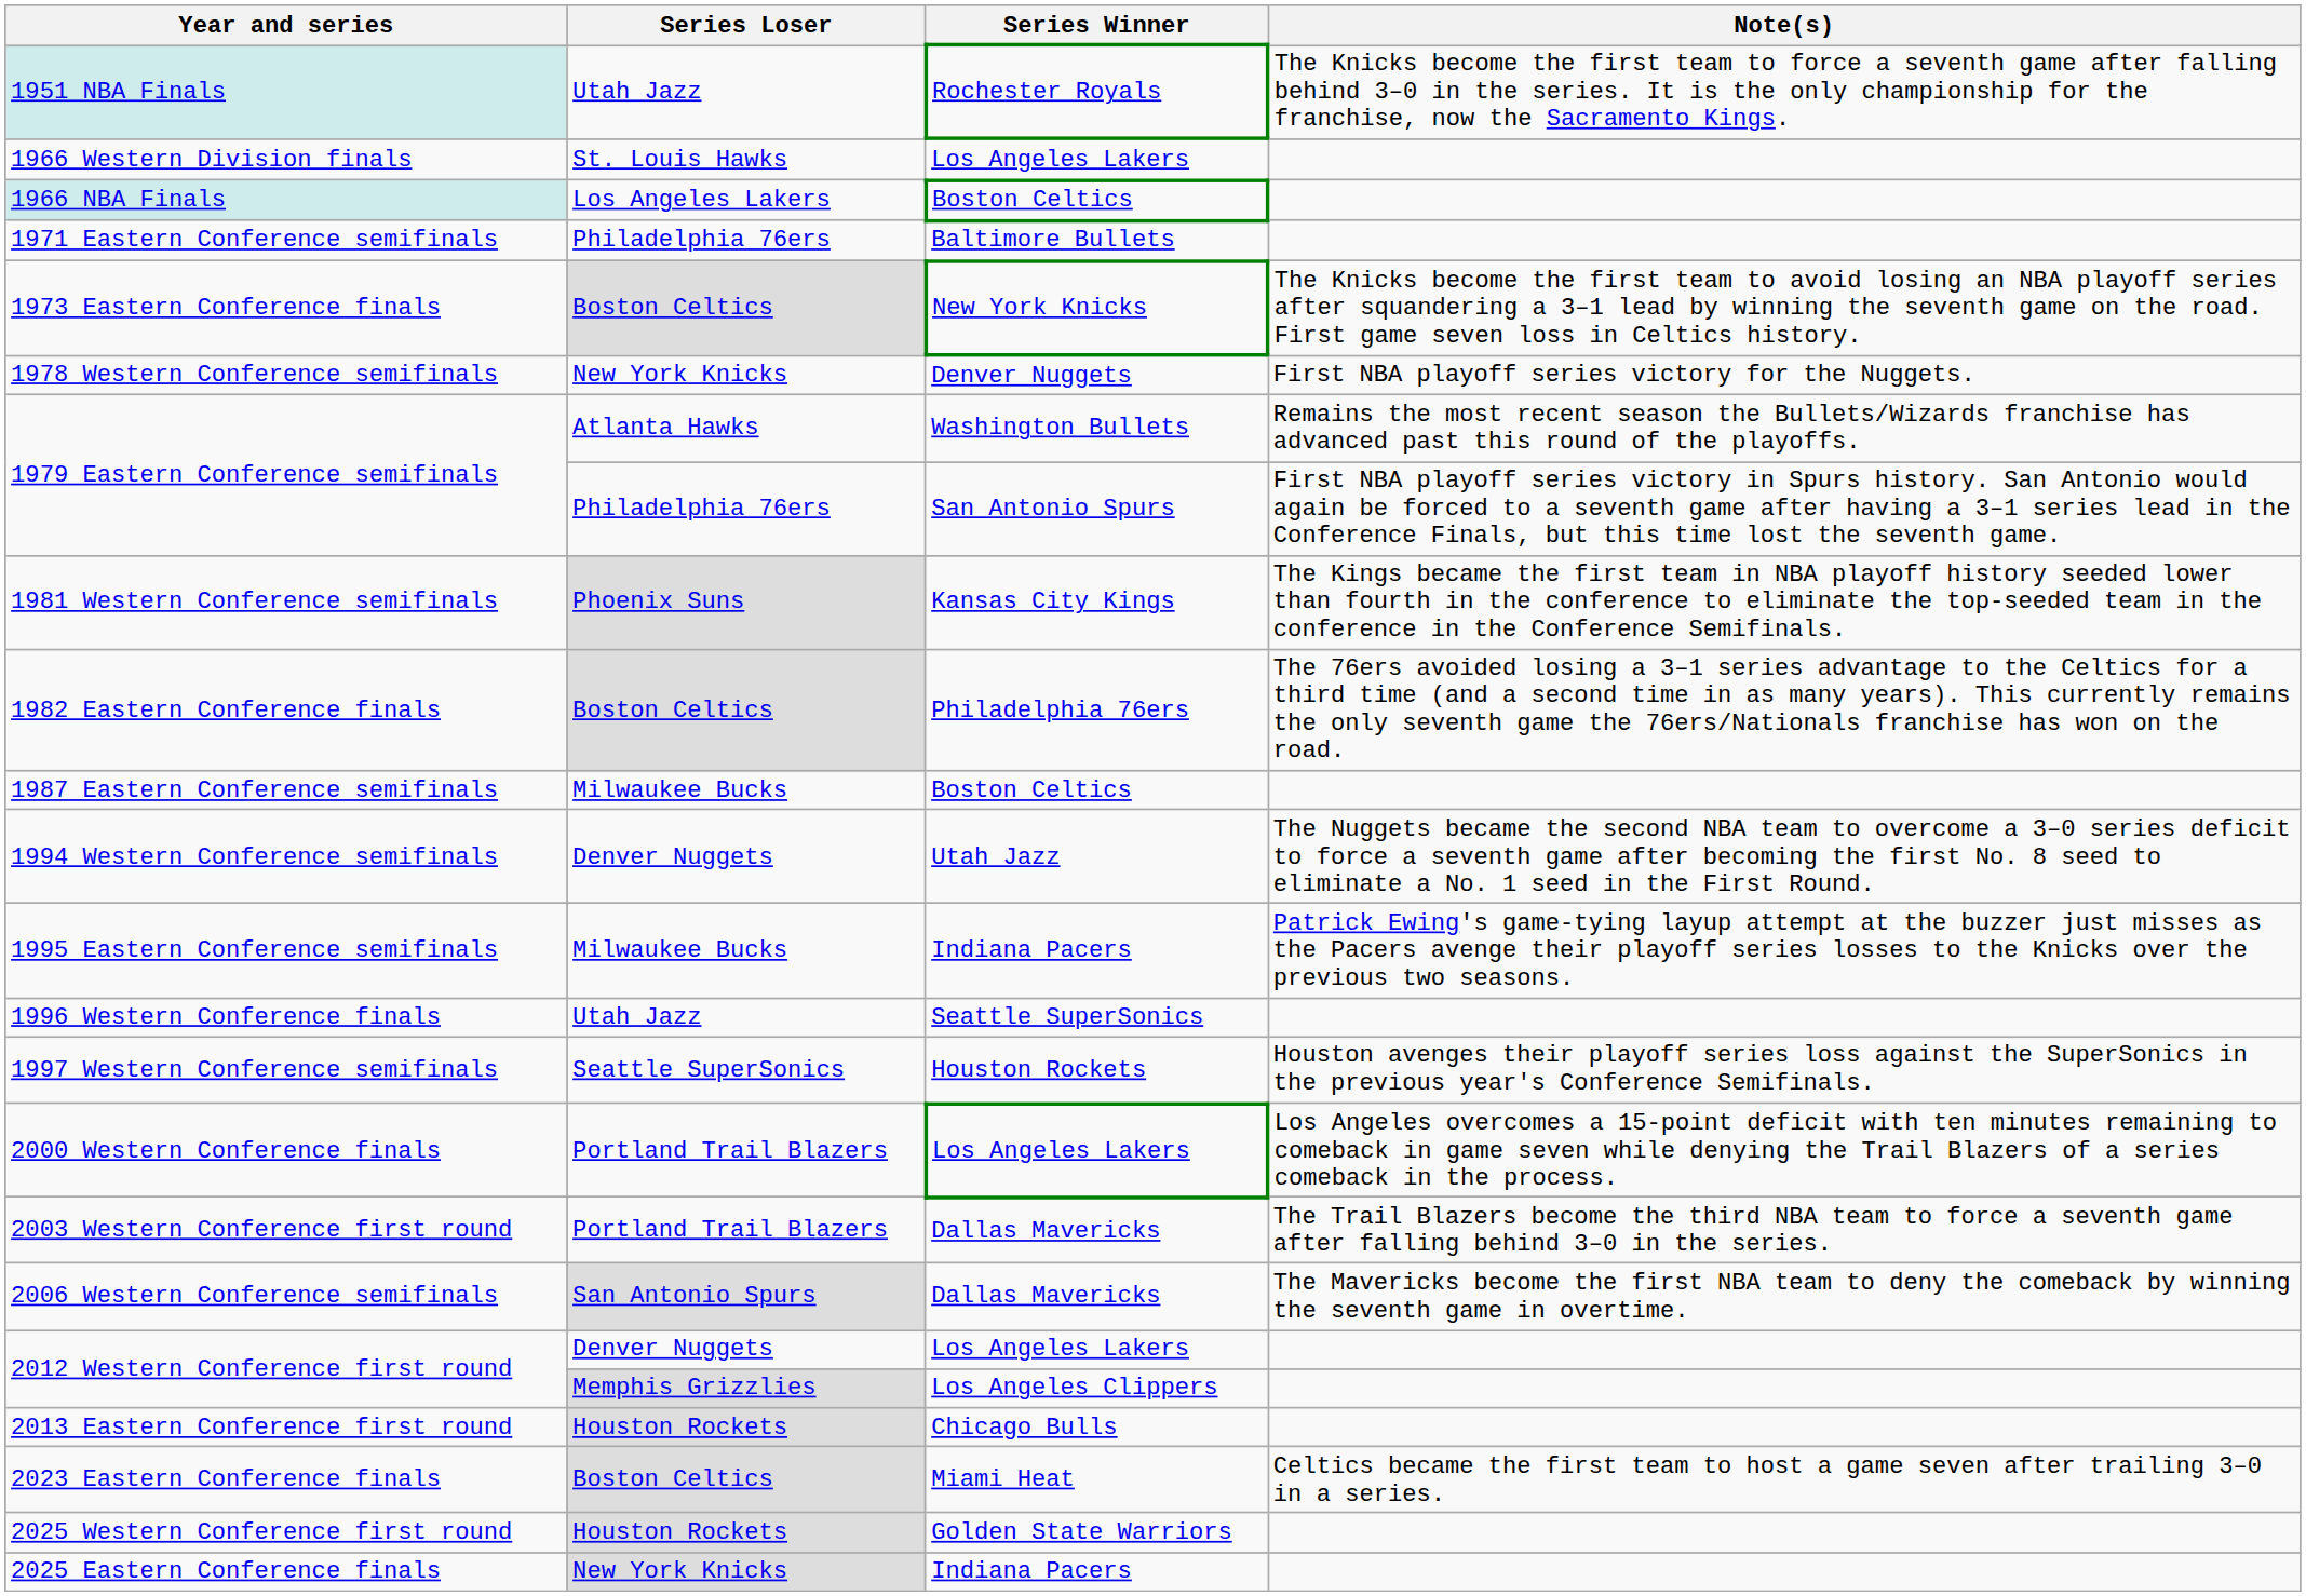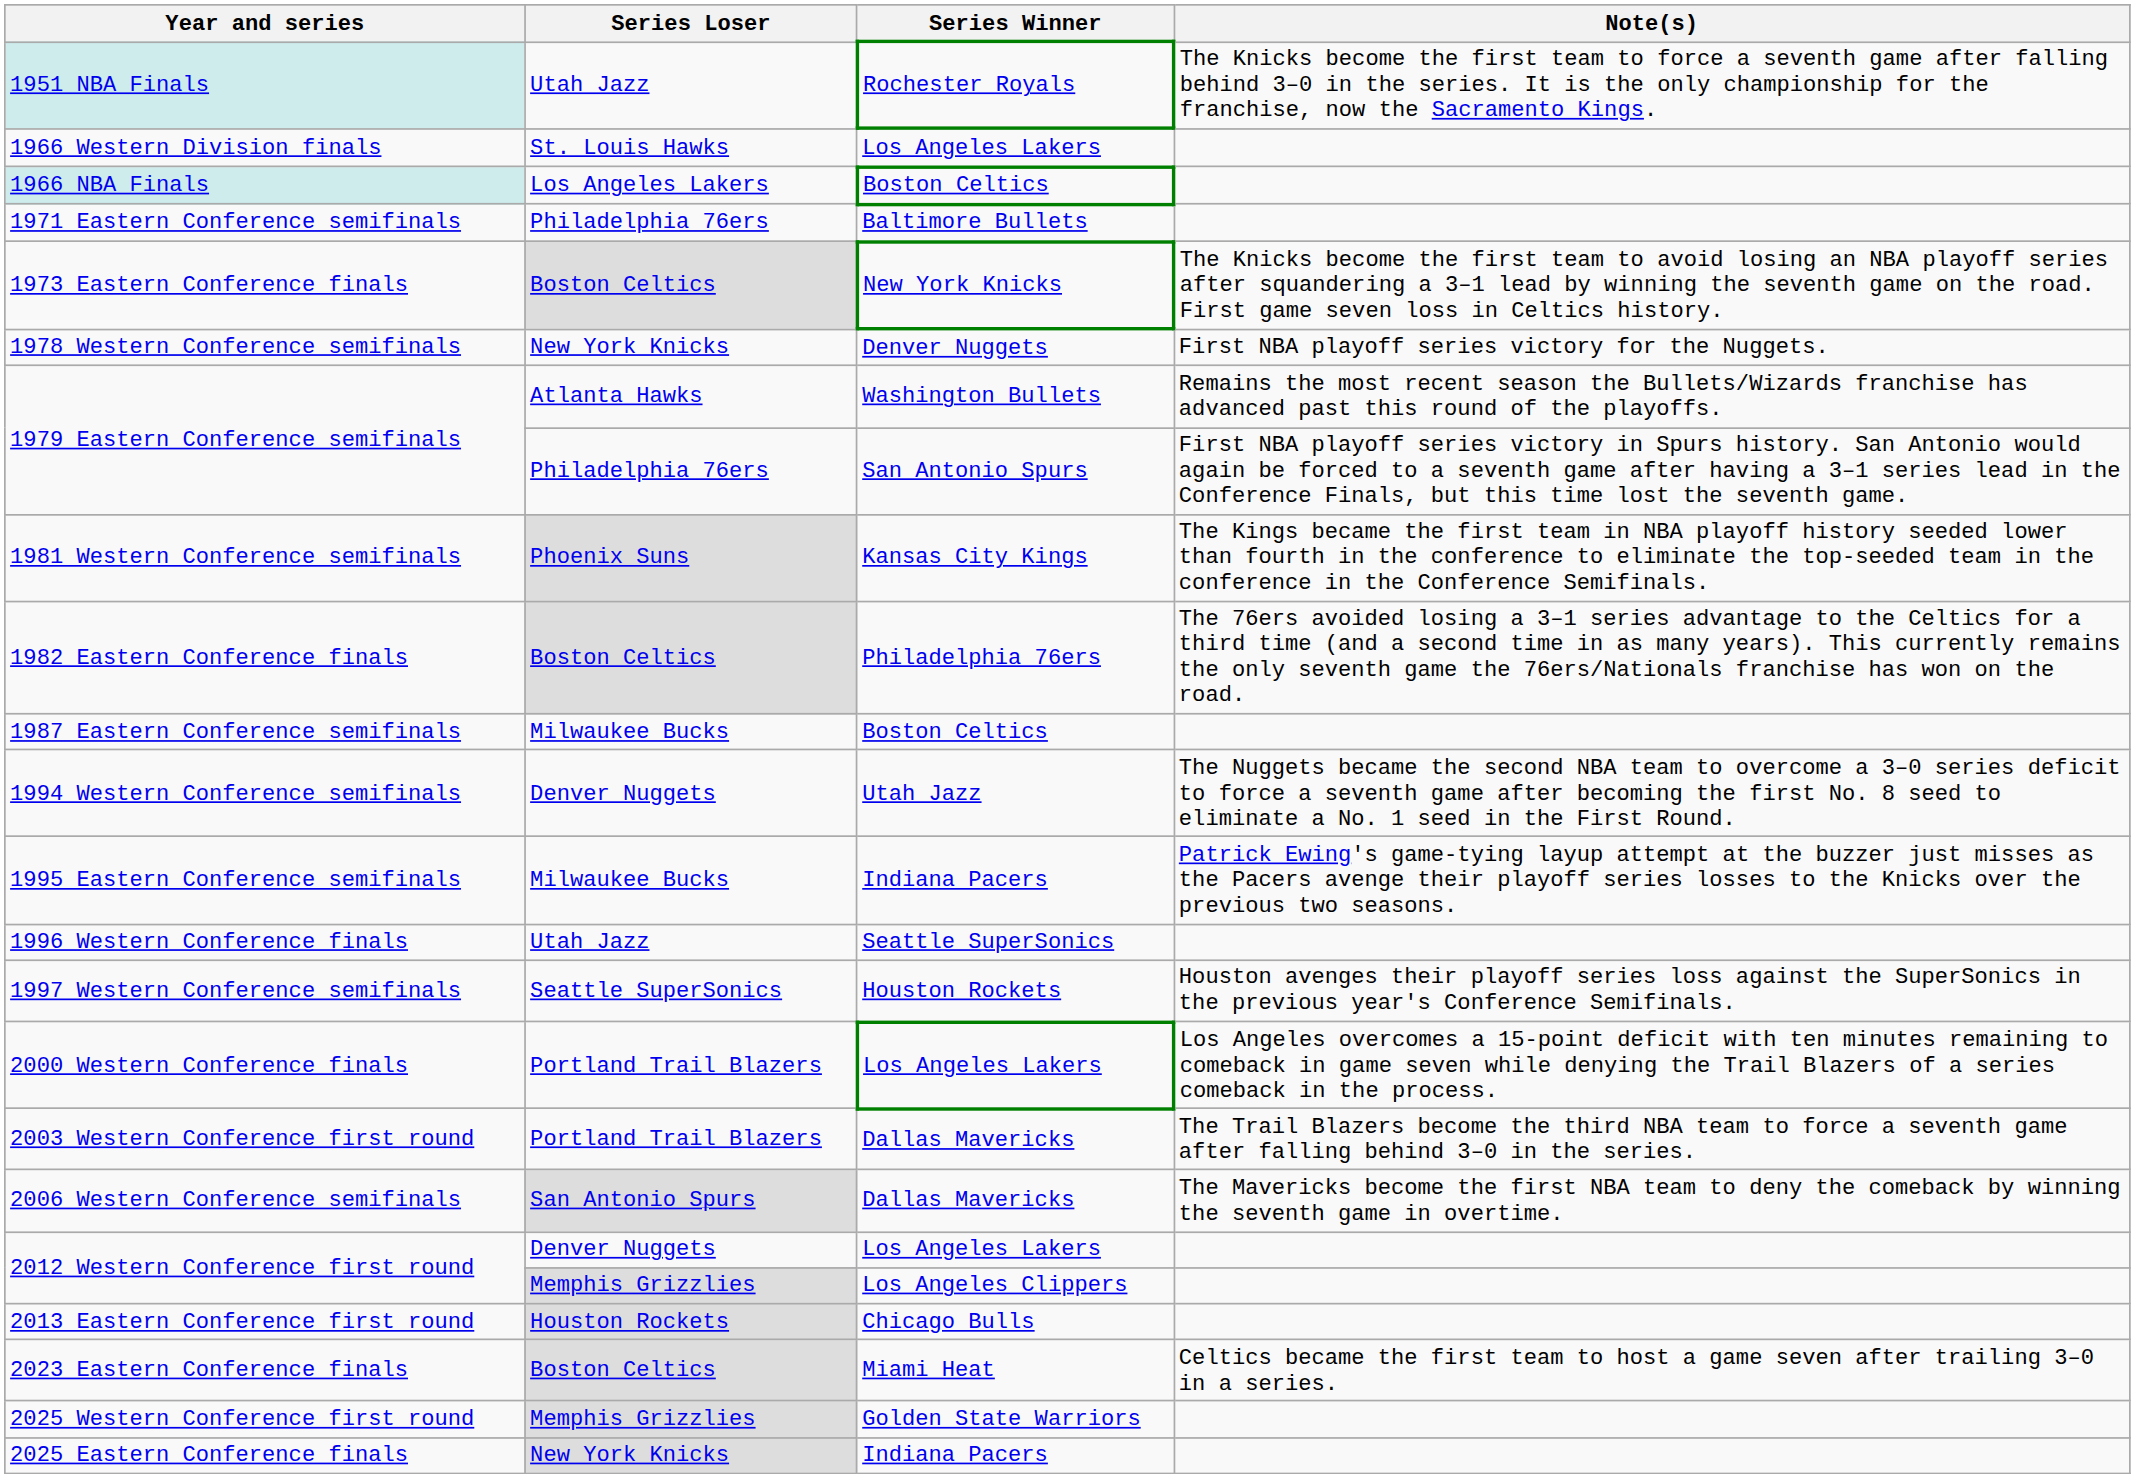 <table class="wikitable">
 <tr>
 <th>Year and series</th>
 <th>Series Loser</th>
 <th>Series Winner</th>
 <th width="45%">Note(s)</th>
 </tr>
 <tr>
 <td style="background-color:#cfecec"><a href='#'>1951 NBA Finals</a></td>
 <td><a href='#'>Utah Jazz</a></td>
 <td style="border-bottom:2px solid green; border-top:2px solid green; border-left:2px solid green; border-right:2px solid green"><a href='#'>Rochester Royals</a></td>
 <td>The Knicks become the first team to force a seventh game after falling behind 3–0 in the series. It is the only championship for the franchise, now the <a href='#'>Sacramento Kings</a>.</td>
 </tr>
 <tr>
 <td><a href='#'>1966 Western Division finals</a></td>
 <td><a href='#'>St. Louis Hawks</a></td>
 <td><a href='#'>Los Angeles Lakers</a></td>
 <td></td>
 </tr>
 <tr>
 <td style="background-color:#cfecec"><a href='#'>1966 NBA Finals</a></td>
 <td><a href='#'>Los Angeles Lakers</a></td>
 <td style="border-bottom:2px solid green; border-top:2px solid green; border-left:2px solid green; border-right:2px solid green"><a href='#'>Boston Celtics</a></td>
 <td></td>
 </tr>
 <tr>
 <td><a href='#'>1971 Eastern Conference semifinals</a></td>
 <td><a href='#'>Philadelphia 76ers</a></td>
 <td><a href='#'>Baltimore Bullets</a></td>
 <td></td>
 </tr>
 <tr>
 <td><a href='#'>1973 Eastern Conference finals</a></td>
 <td bgcolor="#dddddd"><a href='#'>Boston Celtics</a></td>
 <td style="border-bottom:2px solid green; border-top:2px solid green; border-left:2px solid green; border-right:2px solid green"><a href='#'>New York Knicks</a></td>
 <td>The Knicks become the first team to avoid losing an NBA playoff series after squandering a 3–1 lead by winning the seventh game on the road. First game seven loss in Celtics history.</td>
 </tr>
 <tr>
 <td><a href='#'>1978 Western Conference semifinals</a></td>
 <td><a href='#'>New York Knicks</a></td>
 <td><a href='#'>Denver Nuggets</a></td>
 <td>First NBA playoff series victory for the Nuggets.</td>
 </tr>
 <tr>
 <td rowspan="2"><a href='#'>1979 Eastern Conference semifinals</a></td>
 <td><a href='#'>Atlanta Hawks</a></td>
 <td><a href='#'>Washington Bullets</a></td>
 <td>Remains the most recent season the Bullets/Wizards franchise has advanced past this round of the playoffs.</td>
 </tr>
 <tr>
 <td><a href='#'>Philadelphia 76ers</a></td>
 <td><a href='#'>San Antonio Spurs</a></td>
 <td>First NBA playoff series victory in Spurs history. San Antonio would again be forced to a seventh game after having a 3–1 series lead in the Conference Finals, but this time lost the seventh game.</td>
 </tr>
 <tr>
 <td><a href='#'>1981 Western Conference semifinals</a></td>
 <td bgcolor="#dddddd"><a href='#'>Phoenix Suns</a></td>
 <td><a href='#'>Kansas City Kings</a></td>
 <td>The Kings became the first team in NBA playoff history seeded lower than fourth in the conference to eliminate the top-seeded team in the conference in the Conference Semifinals.</td>
 </tr>
 <tr>
 <td><a href='#'>1982 Eastern Conference finals</a></td>
 <td bgcolor="#dddddd"><a href='#'>Boston Celtics</a></td>
 <td><a href='#'>Philadelphia 76ers</a></td>
 <td>The 76ers avoided losing a 3–1 series advantage to the Celtics for a third time (and a second time in as many years). This currently remains the only seventh game the 76ers/Nationals franchise has won on the road.</td>
 </tr>
 <tr>
 <td><a href='#'>1987 Eastern Conference semifinals</a></td>
 <td><a href='#'>Milwaukee Bucks</a></td>
 <td><a href='#'>Boston Celtics</a></td>
 <td></td>
 </tr>
 <tr>
 <td><a href='#'>1994 Western Conference semifinals</a></td>
 <td><a href='#'>Denver Nuggets</a></td>
 <td><a href='#'>Utah Jazz</a></td>
 <td>The Nuggets became the second NBA team to overcome a 3–0 series deficit to force a seventh game after becoming the first No. 8 seed to eliminate a No. 1 seed in the First Round.</td>
 </tr>
 <tr>
 <td><a href='#'>1995 Eastern Conference semifinals</a></td>
 <td><a href='#'>Milwaukee Bucks</a></td>
 <td><a href='#'>Indiana Pacers</a></td>
 <td><a href='#'>Patrick Ewing</a>'s game-tying layup attempt at the buzzer just misses as the Pacers avenge their playoff series losses to the Knicks over the previous two seasons.</td>
 </tr>
 <tr>
 <td><a href='#'>1996 Western Conference finals</a></td>
 <td><a href='#'>Utah Jazz</a></td>
 <td><a href='#'>Seattle SuperSonics</a></td>
 <td></td>
 </tr>
 <tr>
 <td><a href='#'>1997 Western Conference semifinals</a></td>
 <td><a href='#'>Seattle SuperSonics</a></td>
 <td><a href='#'>Houston Rockets</a></td>
 <td>Houston avenges their playoff series loss against the SuperSonics in the previous year's Conference Semifinals.</td>
 </tr>
 <tr>
 <td><a href='#'>2000 Western Conference finals</a></td>
 <td><a href='#'>Portland Trail Blazers</a></td>
 <td style="border-bottom:2px solid green; border-top:2px solid green; border-left:2px solid green; border-right:2px solid green"><a href='#'>Los Angeles Lakers</a></td>
 <td>Los Angeles overcomes a 15-point deficit with ten minutes remaining to comeback in game seven while denying the Trail Blazers of a series comeback in the process.</td>
 </tr>
 <tr>
 <td><a href='#'>2003 Western Conference first round</a></td>
 <td><a href='#'>Portland Trail Blazers</a></td>
 <td><a href='#'>Dallas Mavericks</a></td>
 <td>The Trail Blazers become the third NBA team to force a seventh game after falling behind 3–0 in the series.</td>
 </tr>
 <tr>
 <td><a href='#'>2006 Western Conference semifinals</a></td>
 <td bgcolor="#dddddd"><a href='#'>San Antonio Spurs</a></td>
 <td><a href='#'>Dallas Mavericks</a></td>
 <td>The Mavericks become the first NBA team to deny the comeback by winning the seventh game in overtime.</td>
 </tr>
 <tr>
 <td rowspan="2"><a href='#'>2012 Western Conference first round</a></td>
 <td><a href='#'>Denver Nuggets</a></td>
 <td><a href='#'>Los Angeles Lakers</a></td>
 <td></td>
 </tr>
 <tr>
 <td bgcolor="#dddddd"><a href='#'>Memphis Grizzlies</a></td>
 <td><a href='#'>Los Angeles Clippers</a></td>
 <td></td>
 </tr>
 <tr>
 <td><a href='#'>2013 Eastern Conference first round</a></td>
 <td bgcolor="#dddddd"><a href='#'>Houston Rockets</a></td>
 <td><a href='#'>Chicago Bulls</a></td>
 <td></td>
 </tr>
 <tr>
 <td><a href='#'>2023 Eastern Conference finals</a></td>
 <td bgcolor="#dddddd"><a href='#'>Boston Celtics</a></td>
 <td><a href='#'>Miami Heat</a></td>
 <td>Celtics became the first team to host a game seven after trailing 3–0 in a series.</td>
 </tr>
 <tr>
 <td><a href='#'>2025 Western Conference first round</a></td>
-<td bgcolor="#dddddd"><a href='#'>Houston Rockets</a></td>
+<td bgcolor="#dddddd"><a href='#'>Memphis Grizzlies</a></td>
 <td><a href='#'>Golden State Warriors</a></td>
 <td></td>
 </tr>
 <tr>
 <td><a href='#'>2025 Eastern Conference finals</a></td>
 <td bgcolor="#dddddd"><a href='#'>New York Knicks</a></td>
 <td><a href='#'>Indiana Pacers</a></td>
 <td></td>
 </tr>
 <tr>
 </tr>
 </table>
